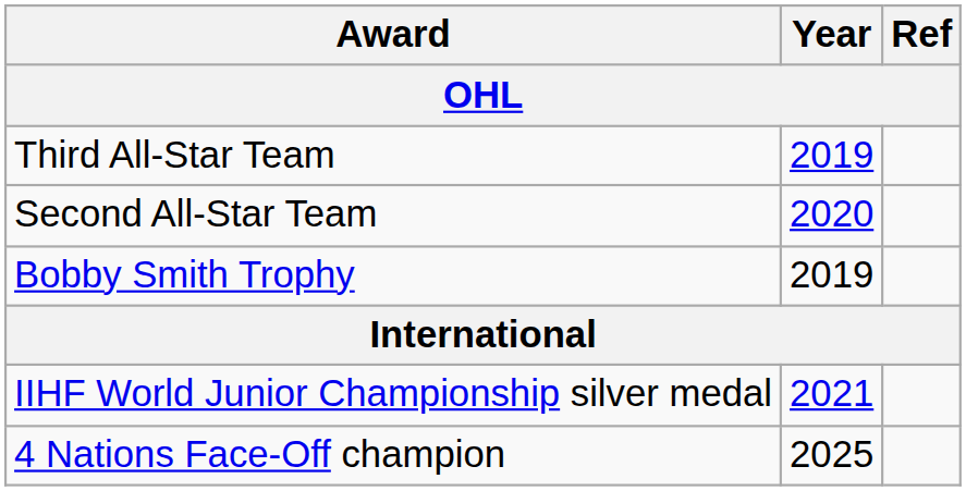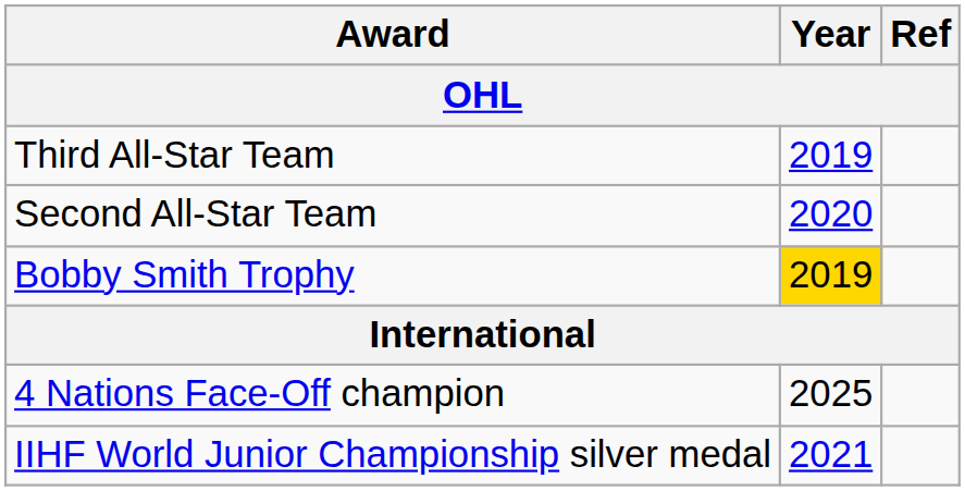 <table class="wikitable">
 <tr>
 <th>Award</th>
 <th>Year</th>
 <th>Ref</th>
 </tr>
 <tr>
 <th colspan="3"><a href='#'>OHL</a></th>
 </tr>
 <tr>
 <td>Third All-Star Team</td>
 <td><a href='#'>2019</a></td>
 <td></td>
 </tr>
 <tr>
 <td>Second All-Star Team</td>
 <td><a href='#'>2020</a></td>
 <td></td>
 </tr>
 <tr>
 <td><a href='#'>Bobby Smith Trophy</a></td>
-<td>2019</td>
+<td style="background: gold;">2019</td>
 <td></td>
 </tr>
 <tr>
 <th colspan="3">International</th>
 </tr>
 <tr>
+<td><a href='#'>4 Nations Face-Off</a> champion</td>
+<td>2025</td>
+<td></td>
+</tr>
+<tr>
 <td><a href='#'>IIHF World Junior Championship</a> silver medal</td>
 <td><a href='#'>2021</a></td>
 <td></td>
 </tr>
-<tr>
-<td><a href='#'>4 Nations Face-Off</a> champion</td>
-<td>2025</td>
-<td></td>
-</tr>
 </table>
